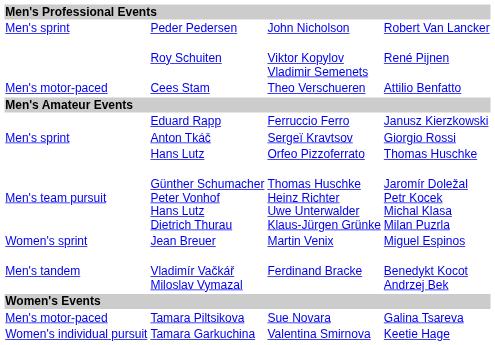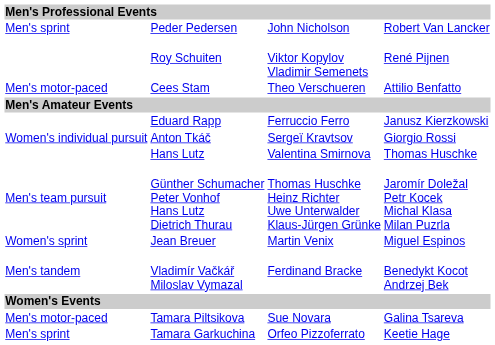 <table>
 <tr bgcolor="#cccccc">
 <td colspan=7><strong>Men's Professional Events</strong></td>
 </tr>
 <tr>
 <td><a href='#'>Men's sprint</a> <br></td>
 <td><a href='#'>Peder Pedersen</a><br></td>
 <td><a href='#'>John Nicholson</a><br></td>
 <td><a href='#'>Robert Van Lancker</a><br></td>
 </tr>
 <tr>
 <td><br></td>
 <td><a href='#'>Roy Schuiten</a><br></td>
 <td> <br><a href='#'>Viktor Kopylov</a><br> <a href='#'>Vladimir Semenets</a></td>
 <td><a href='#'>René Pijnen</a><br></td>
 </tr>
 <tr>
 <td><a href='#'>Men's motor-paced</a><br></td>
 <td><a href='#'>Cees Stam</a><br></td>
 <td><a href='#'>Theo Verschueren</a><br></td>
 <td><a href='#'>Attilio Benfatto</a><br></td>
 </tr>
 <tr bgcolor="#cccccc">
 <td colspan=7><strong>Men's Amateur Events</strong></td>
 </tr>
 <tr>
 <td><br></td>
 <td><a href='#'>Eduard Rapp</a><br></td>
 <td><a href='#'>Ferruccio Ferro</a><br></td>
 <td><a href='#'>Janusz Kierzkowski</a> <br></td>
 </tr>
 <tr>
-<td><a href='#'>Men's sprint</a> <br></td>
+<td><a href='#'>Women's individual pursuit</a><br></td>
 <td><a href='#'>Anton Tkáč</a> <br></td>
 <td><a href='#'>Sergeï Kravtsov</a> <br></td>
 <td><a href='#'>Giorgio Rossi</a> <br></td>
 </tr>
 <tr>
 <td><br></td>
 <td><a href='#'>Hans Lutz</a><br></td>
-<td><a href='#'>Orfeo Pizzoferrato</a><br></td>
+<td><a href='#'>Valentina Smirnova</a><br></td>
 <td><a href='#'>Thomas Huschke</a><br></td>
 </tr>
 <tr>
 <td><a href='#'>Men's team pursuit</a><br></td>
 <td> <br> <a href='#'>Günther Schumacher</a><br> <a href='#'>Peter Vonhof</a><br> <a href='#'>Hans Lutz</a><br> <a href='#'>Dietrich Thurau</a></td>
 <td> <br> <a href='#'>Thomas Huschke</a><br>  <a href='#'>Heinz Richter</a><br> <a href='#'>Uwe Unterwalder</a><br> <a href='#'>Klaus-Jürgen Grünke</a></td>
 <td> <br> <a href='#'>Jaromír Doležal</a><br> <a href='#'>Petr Kocek</a><br> <a href='#'>Michal Klasa</a><br> <a href='#'>Milan Puzrla</a></td>
 </tr>
 <tr>
 <td><a href='#'>Women's sprint</a><br></td>
 <td><a href='#'>Jean Breuer</a><br></td>
 <td><a href='#'>Martin Venix</a><br></td>
 <td><a href='#'>Miguel Espinos</a><br></td>
 </tr>
 <tr>
 <td><a href='#'>Men's tandem</a><br></td>
 <td><br><a href='#'>Vladimír Vačkář</a><br> <a href='#'>Miloslav Vymazal</a></td>
 <td><a href='#'>Ferdinand Bracke</a><br></td>
 <td> <br><a href='#'>Benedykt Kocot</a><br> <a href='#'>Andrzej Bek</a></td>
 </tr>
 <tr bgcolor="#cccccc">
 <td colspan=7><strong>Women's Events</strong></td>
 </tr>
 <tr>
 <td><a href='#'>Men's motor-paced</a><br></td>
 <td><a href='#'>Tamara Piltsikova</a><br></td>
 <td><a href='#'>Sue Novara</a><br></td>
 <td><a href='#'>Galina Tsareva</a><br></td>
 </tr>
 <tr>
-<td><a href='#'>Women's individual pursuit</a><br></td>
+<td><a href='#'>Men's sprint</a> <br></td>
 <td><a href='#'>Tamara Garkuchina</a><br></td>
-<td><a href='#'>Valentina Smirnova</a><br></td>
+<td><a href='#'>Orfeo Pizzoferrato</a><br></td>
 <td><a href='#'>Keetie Hage</a><br></td>
 </tr>
 </table>
